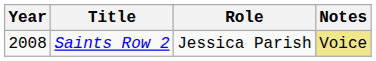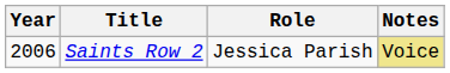 <table class="wikitable sortable">
 <tr>
 <th>Year</th>
 <th>Title</th>
 <th>Role</th>
 <th class="unsortable">Notes</th>
 </tr>
 <tr>
-<td>2008</td>
+<td>2006</td>
 <td><em><a href='#'>Saints Row 2</a></em></td>
 <td>Jessica Parish</td>
 <td style="background: khaki;">Voice</td>
 </tr>
 </table>
